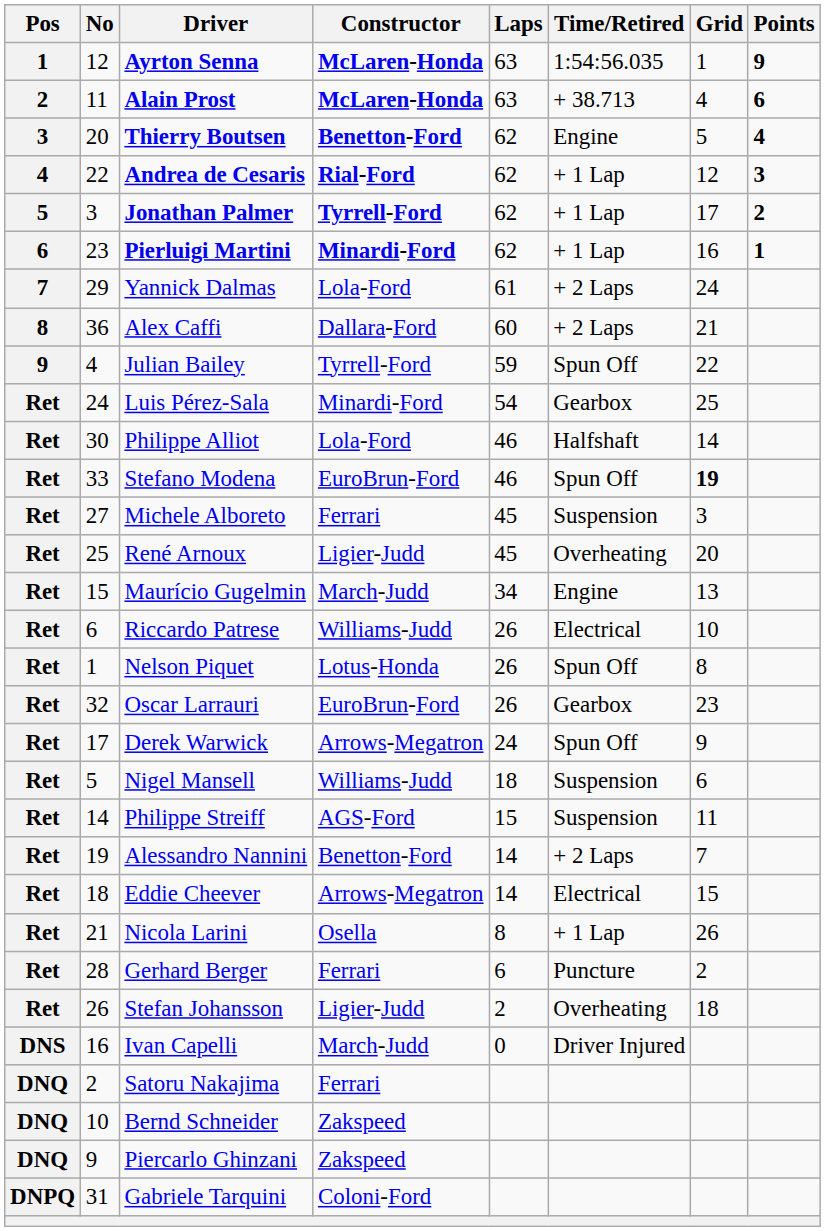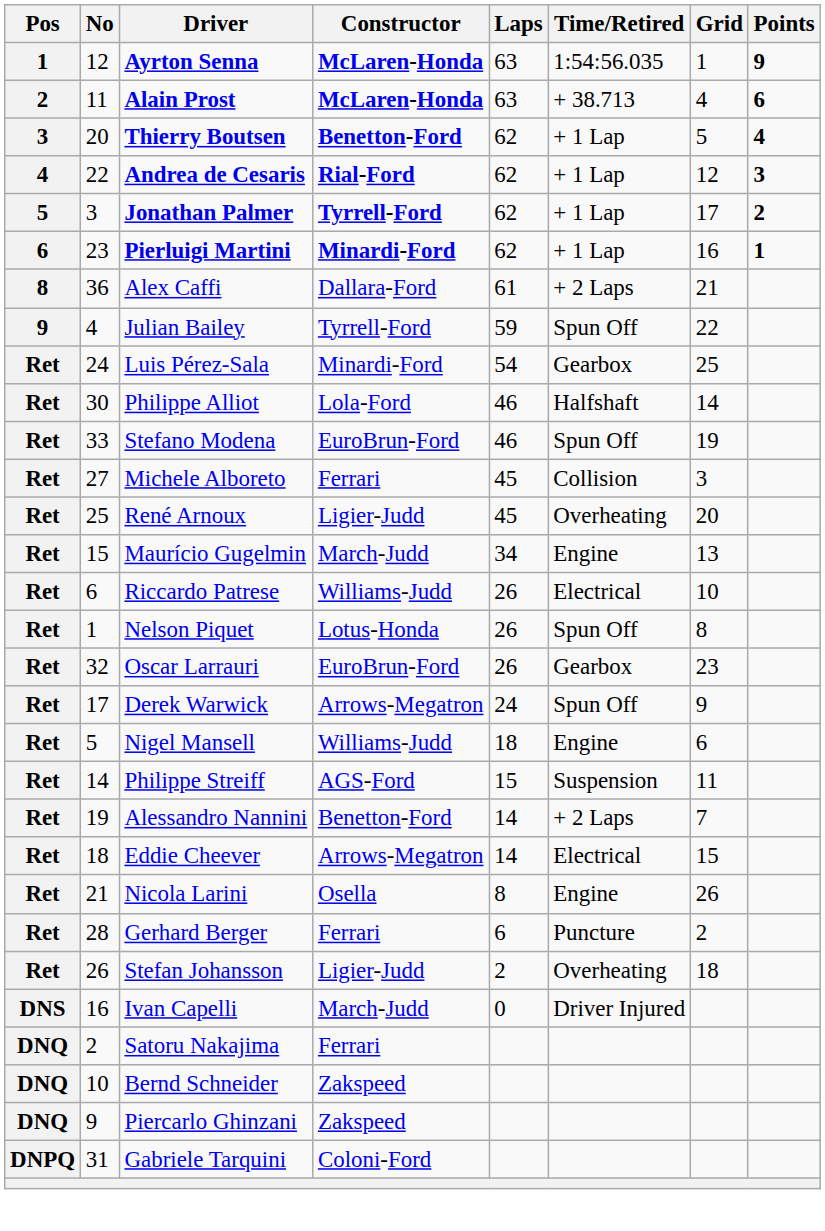 <table class="wikitable" style="font-size: 95%;">
 <tr>
 <th>Pos</th>
 <th>No</th>
 <th>Driver</th>
 <th>Constructor</th>
 <th>Laps</th>
 <th>Time/Retired</th>
 <th>Grid</th>
 <th>Points</th>
 </tr>
 <tr>
 <th>1</th>
 <td>12</td>
 <td> <strong><a href='#'>Ayrton Senna</a></strong></td>
 <td><strong><a href='#'>McLaren</a>-<a href='#'>Honda</a></strong></td>
 <td>63</td>
 <td>1:54:56.035</td>
 <td>1</td>
 <td><strong>9</strong></td>
 </tr>
 <tr>
 <th>2</th>
 <td>11</td>
 <td> <strong><a href='#'>Alain Prost</a></strong></td>
 <td><strong><a href='#'>McLaren</a>-<a href='#'>Honda</a></strong></td>
 <td>63</td>
 <td>+ 38.713</td>
 <td>4</td>
 <td><strong>6</strong></td>
 </tr>
 <tr>
 <th>3</th>
 <td>20</td>
 <td> <strong><a href='#'>Thierry Boutsen</a></strong></td>
 <td><strong><a href='#'>Benetton</a>-<a href='#'>Ford</a></strong></td>
 <td>62</td>
-<td>Engine</td>
+<td>+ 1 Lap</td>
 <td>5</td>
 <td><strong>4</strong></td>
 </tr>
 <tr>
 <th>4</th>
 <td>22</td>
 <td> <strong><a href='#'>Andrea de Cesaris</a></strong></td>
 <td><strong><a href='#'>Rial</a>-<a href='#'>Ford</a></strong></td>
 <td>62</td>
 <td>+ 1 Lap</td>
 <td>12</td>
 <td><strong>3</strong></td>
 </tr>
 <tr>
 <th>5</th>
 <td>3</td>
 <td> <strong><a href='#'>Jonathan Palmer</a></strong></td>
 <td><strong><a href='#'>Tyrrell</a>-<a href='#'>Ford</a></strong></td>
 <td>62</td>
 <td>+ 1 Lap</td>
 <td>17</td>
 <td><strong>2</strong></td>
 </tr>
 <tr>
 <th>6</th>
 <td>23</td>
 <td> <strong><a href='#'>Pierluigi Martini</a></strong></td>
 <td><strong><a href='#'>Minardi</a>-<a href='#'>Ford</a></strong></td>
 <td>62</td>
 <td>+ 1 Lap</td>
 <td>16</td>
 <td><strong>1</strong></td>
 </tr>
 <tr>
-<th>7</th>
-<td>29</td>
-<td> <a href='#'>Yannick Dalmas</a></td>
-<td><a href='#'>Lola</a>-<a href='#'>Ford</a></td>
-<td>61</td>
-<td>+ 2 Laps</td>
-<td>24</td>
-<td> </td>
-</tr>
-<tr>
 <th>8</th>
 <td>36</td>
 <td> <a href='#'>Alex Caffi</a></td>
 <td><a href='#'>Dallara</a>-<a href='#'>Ford</a></td>
-<td>60</td>
+<td>61</td>
 <td>+ 2 Laps</td>
 <td>21</td>
 <td> </td>
 </tr>
 <tr>
 <th>9</th>
 <td>4</td>
 <td> <a href='#'>Julian Bailey</a></td>
 <td><a href='#'>Tyrrell</a>-<a href='#'>Ford</a></td>
 <td>59</td>
 <td>Spun Off</td>
 <td>22</td>
 <td> </td>
 </tr>
 <tr>
 <th>Ret</th>
 <td>24</td>
 <td> <a href='#'>Luis Pérez-Sala</a></td>
 <td><a href='#'>Minardi</a>-<a href='#'>Ford</a></td>
 <td>54</td>
 <td>Gearbox</td>
 <td>25</td>
 <td> </td>
 </tr>
 <tr>
 <th>Ret</th>
 <td>30</td>
 <td> <a href='#'>Philippe Alliot</a></td>
 <td><a href='#'>Lola</a>-<a href='#'>Ford</a></td>
 <td>46</td>
 <td>Halfshaft</td>
 <td>14</td>
 <td> </td>
 </tr>
 <tr>
 <th>Ret</th>
 <td>33</td>
 <td> <a href='#'>Stefano Modena</a></td>
 <td><a href='#'>EuroBrun</a>-<a href='#'>Ford</a></td>
 <td>46</td>
 <td>Spun Off</td>
-<td><strong>19</strong></td>
+<td>19</td>
 <td> </td>
 </tr>
 <tr>
 <th>Ret</th>
 <td>27</td>
 <td> <a href='#'>Michele Alboreto</a></td>
 <td><a href='#'>Ferrari</a></td>
 <td>45</td>
-<td>Suspension</td>
+<td>Collision</td>
 <td>3</td>
 <td> </td>
 </tr>
 <tr>
 <th>Ret</th>
 <td>25</td>
 <td> <a href='#'>René Arnoux</a></td>
 <td><a href='#'>Ligier</a>-<a href='#'>Judd</a></td>
 <td>45</td>
 <td>Overheating</td>
 <td>20</td>
 <td> </td>
 </tr>
 <tr>
 <th>Ret</th>
 <td>15</td>
 <td> <a href='#'>Maurício Gugelmin</a></td>
 <td><a href='#'>March</a>-<a href='#'>Judd</a></td>
 <td>34</td>
 <td>Engine</td>
 <td>13</td>
 <td> </td>
 </tr>
 <tr>
 <th>Ret</th>
 <td>6</td>
 <td> <a href='#'>Riccardo Patrese</a></td>
 <td><a href='#'>Williams</a>-<a href='#'>Judd</a></td>
 <td>26</td>
 <td>Electrical</td>
 <td>10</td>
 <td> </td>
 </tr>
 <tr>
 <th>Ret</th>
 <td>1</td>
 <td> <a href='#'>Nelson Piquet</a></td>
 <td><a href='#'>Lotus</a>-<a href='#'>Honda</a></td>
 <td>26</td>
 <td>Spun Off</td>
 <td>8</td>
 <td> </td>
 </tr>
 <tr>
 <th>Ret</th>
 <td>32</td>
 <td> <a href='#'>Oscar Larrauri</a></td>
 <td><a href='#'>EuroBrun</a>-<a href='#'>Ford</a></td>
 <td>26</td>
 <td>Gearbox</td>
 <td>23</td>
 <td> </td>
 </tr>
 <tr>
 <th>Ret</th>
 <td>17</td>
 <td> <a href='#'>Derek Warwick</a></td>
 <td><a href='#'>Arrows</a>-<a href='#'>Megatron</a></td>
 <td>24</td>
 <td>Spun Off</td>
 <td>9</td>
 <td> </td>
 </tr>
 <tr>
 <th>Ret</th>
 <td>5</td>
 <td> <a href='#'>Nigel Mansell</a></td>
 <td><a href='#'>Williams</a>-<a href='#'>Judd</a></td>
 <td>18</td>
-<td>Suspension</td>
+<td>Engine</td>
 <td>6</td>
 <td> </td>
 </tr>
 <tr>
 <th>Ret</th>
 <td>14</td>
 <td> <a href='#'>Philippe Streiff</a></td>
 <td><a href='#'>AGS</a>-<a href='#'>Ford</a></td>
 <td>15</td>
 <td>Suspension</td>
 <td>11</td>
 <td> </td>
 </tr>
 <tr>
 <th>Ret</th>
 <td>19</td>
 <td> <a href='#'>Alessandro Nannini</a></td>
 <td><a href='#'>Benetton</a>-<a href='#'>Ford</a></td>
 <td>14</td>
 <td>+ 2 Laps</td>
 <td>7</td>
 <td> </td>
 </tr>
 <tr>
 <th>Ret</th>
 <td>18</td>
 <td> <a href='#'>Eddie Cheever</a></td>
 <td><a href='#'>Arrows</a>-<a href='#'>Megatron</a></td>
 <td>14</td>
 <td>Electrical</td>
 <td>15</td>
 <td> </td>
 </tr>
 <tr>
 <th>Ret</th>
 <td>21</td>
 <td> <a href='#'>Nicola Larini</a></td>
 <td><a href='#'>Osella</a></td>
 <td>8</td>
-<td>+ 1 Lap</td>
+<td>Engine</td>
 <td>26</td>
 <td> </td>
 </tr>
 <tr>
 <th>Ret</th>
 <td>28</td>
 <td> <a href='#'>Gerhard Berger</a></td>
 <td><a href='#'>Ferrari</a></td>
 <td>6</td>
 <td>Puncture</td>
 <td>2</td>
 <td> </td>
 </tr>
 <tr>
 <th>Ret</th>
 <td>26</td>
 <td> <a href='#'>Stefan Johansson</a></td>
 <td><a href='#'>Ligier</a>-<a href='#'>Judd</a></td>
 <td>2</td>
 <td>Overheating</td>
 <td>18</td>
 <td> </td>
 </tr>
 <tr>
 <th>DNS</th>
 <td>16</td>
 <td> <a href='#'>Ivan Capelli</a></td>
 <td><a href='#'>March</a>-<a href='#'>Judd</a></td>
 <td>0</td>
 <td>Driver Injured</td>
 <td></td>
 <td> </td>
 </tr>
 <tr>
 <th>DNQ</th>
 <td>2</td>
 <td> <a href='#'>Satoru Nakajima</a></td>
 <td><a href='#'>Ferrari</a></td>
 <td> </td>
 <td> </td>
 <td></td>
 <td> </td>
 </tr>
 <tr>
 <th>DNQ</th>
 <td>10</td>
 <td> <a href='#'>Bernd Schneider</a></td>
 <td><a href='#'>Zakspeed</a></td>
 <td> </td>
 <td> </td>
 <td></td>
 <td> </td>
 </tr>
 <tr>
 <th>DNQ</th>
 <td>9</td>
 <td> <a href='#'>Piercarlo Ghinzani</a></td>
 <td><a href='#'>Zakspeed</a></td>
 <td> </td>
 <td> </td>
 <td></td>
 <td> </td>
 </tr>
 <tr>
 <th>DNPQ</th>
 <td>31</td>
 <td> <a href='#'>Gabriele Tarquini</a></td>
 <td><a href='#'>Coloni</a>-<a href='#'>Ford</a></td>
 <td> </td>
 <td> </td>
 <td></td>
 <td> </td>
 </tr>
 <tr>
 <th colspan="8"></th>
 </tr>
 </table>
